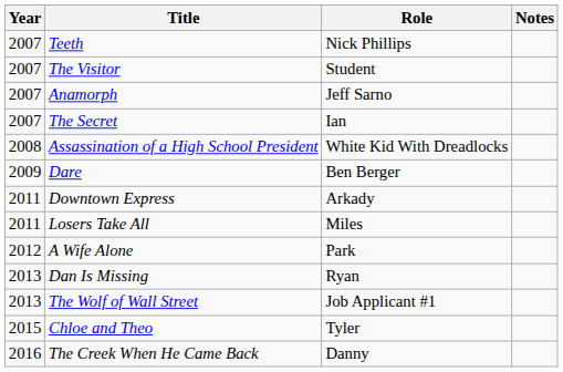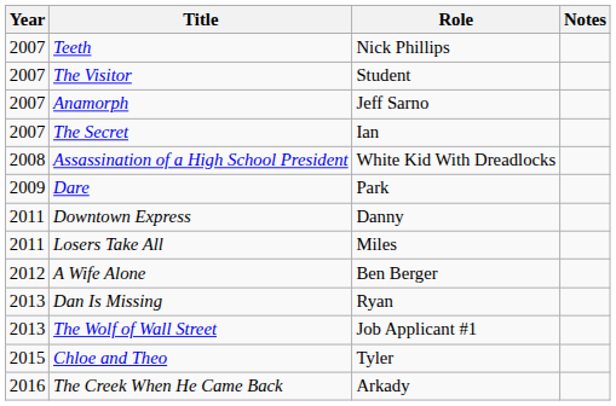 <table class="wikitable sortable">
 <tr>
 <th>Year</th>
 <th>Title</th>
 <th>Role</th>
 <th>Notes</th>
 </tr>
 <tr>
 <td>2007</td>
 <td><a href='#'><em>Teeth</em></a></td>
 <td>Nick Phillips</td>
 <td></td>
 </tr>
 <tr>
 <td>2007</td>
 <td><a href='#'><em>The Visitor</em></a></td>
 <td>Student</td>
 <td></td>
 </tr>
 <tr>
 <td>2007</td>
 <td><a href='#'><em>Anamorph</em></a></td>
 <td>Jeff Sarno</td>
 <td></td>
 </tr>
 <tr>
 <td>2007</td>
 <td><a href='#'><em>The Secret</em></a></td>
 <td>Ian</td>
 <td></td>
 </tr>
 <tr>
 <td>2008</td>
 <td><em><a href='#'>Assassination of a High School President</a></em></td>
 <td>White Kid With Dreadlocks</td>
 <td></td>
 </tr>
 <tr>
 <td>2009</td>
 <td><a href='#'><em>Dare</em></a></td>
-<td>Ben Berger</td>
+<td>Park</td>
 <td></td>
 </tr>
 <tr>
 <td>2011</td>
 <td><em>Downtown Express</em></td>
-<td>Arkady</td>
+<td>Danny</td>
 <td></td>
 </tr>
 <tr>
 <td>2011</td>
 <td><em>Losers Take All</em></td>
 <td>Miles</td>
 <td></td>
 </tr>
 <tr>
 <td>2012</td>
 <td><em>A Wife Alone</em></td>
-<td>Park</td>
+<td>Ben Berger</td>
 <td></td>
 </tr>
 <tr>
 <td>2013</td>
 <td><em>Dan Is Missing</em></td>
 <td>Ryan</td>
 <td></td>
 </tr>
 <tr>
 <td>2013</td>
 <td><a href='#'><em>The Wolf of Wall Street</em></a></td>
 <td>Job Applicant #1</td>
 <td></td>
 </tr>
 <tr>
 <td>2015</td>
 <td><em><a href='#'>Chloe and Theo</a></em></td>
 <td>Tyler</td>
 <td></td>
 </tr>
 <tr>
 <td>2016</td>
 <td><em>The Creek When He Came Back</em></td>
-<td>Danny</td>
+<td>Arkady</td>
 <td></td>
 </tr>
 </table>
